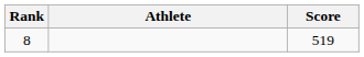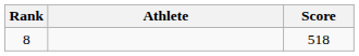 <table class="wikitable" style="text-align:center">
 <tr>
 <th width=40>Rank</th>
 <th width=250>Athlete</th>
 <th width=70>Score</th>
 </tr>
 <tr>
 <td>8</td>
 <td align=left></td>
-<td>519</td>
+<td>518</td>
 </tr>
 </table>
